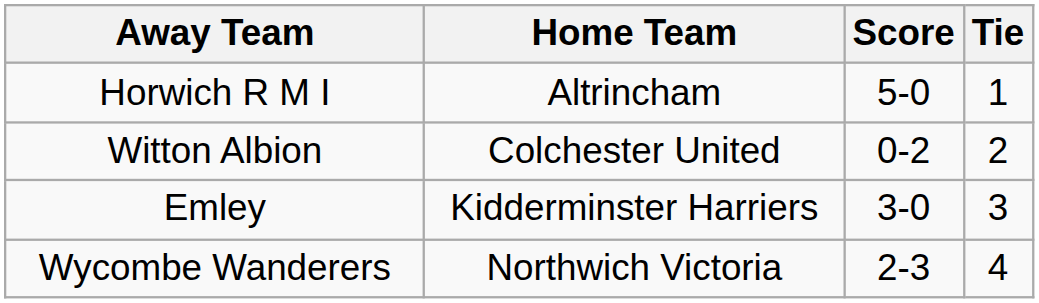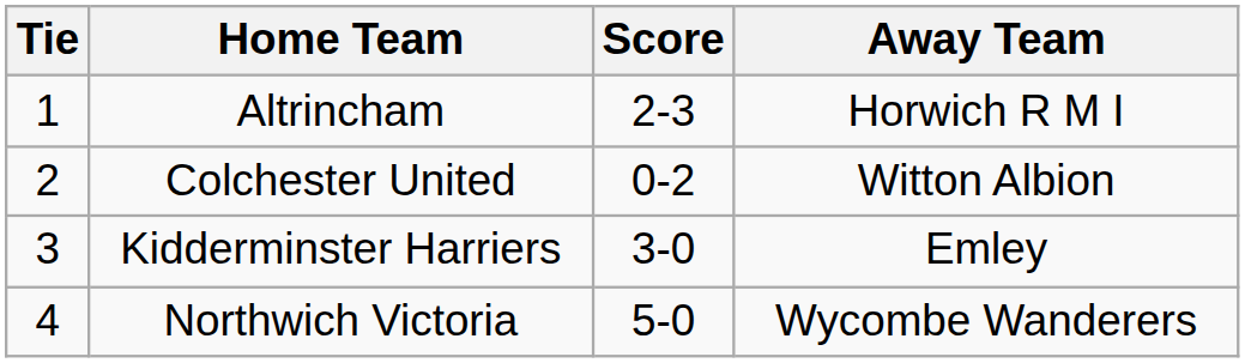 <table class="wikitable" style="text-align:center;">
 <tr>
-<th width=175>Away Team</th>
+<th width=20>Tie</th>
 <th width=175>Home Team</th>
 <th width=20>Score</th>
-<th width=20>Tie</th>
+<th width=175>Away Team</th>
 </tr>
 <tr>
+<td>1</td>
+<td>Altrincham</td>
+<td>2-3</td>
 <td>Horwich R M I</td>
-<td>Altrincham</td>
-<td>5-0</td>
-<td>1</td>
 </tr>
 <tr>
-<td>Witton Albion</td>
+<td>2</td>
 <td>Colchester United</td>
 <td>0-2</td>
-<td>2</td>
+<td>Witton Albion</td>
 </tr>
 <tr>
-<td>Emley</td>
+<td>3</td>
 <td>Kidderminster Harriers</td>
 <td>3-0</td>
-<td>3</td>
+<td>Emley</td>
 </tr>
 <tr>
+<td>4</td>
+<td>Northwich Victoria</td>
+<td>5-0</td>
 <td>Wycombe Wanderers</td>
-<td>Northwich Victoria</td>
-<td>2-3</td>
-<td>4</td>
 </tr>
 </table>
